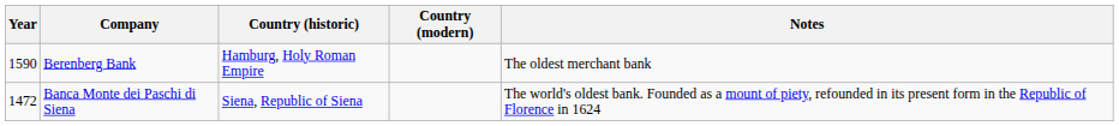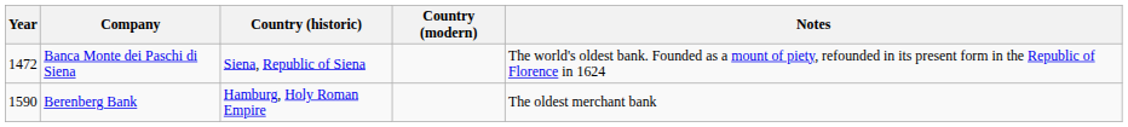 <table class="wikitable">
 <tr>
 <th>Year</th>
 <th>Company</th>
 <th>Country (historic)</th>
 <th>Country (modern)</th>
 <th>Notes</th>
 </tr>
 <tr>
+<td>1472</td>
+<td><a href='#'>Banca Monte dei Paschi di Siena</a></td>
+<td><a href='#'>Siena</a>, <a href='#'>Republic of Siena</a></td>
+<td></td>
+<td>The world's oldest bank. Founded as a <a href='#'>mount of piety</a>, refounded in its present form in the <a href='#'>Republic of Florence</a> in 1624</td>
+</tr>
+<tr>
 <td>1590</td>
 <td><a href='#'>Berenberg Bank</a></td>
 <td><a href='#'>Hamburg</a>, <a href='#'>Holy Roman Empire</a></td>
 <td></td>
 <td>The oldest merchant bank</td>
 </tr>
-<tr>
-<td>1472</td>
-<td><a href='#'>Banca Monte dei Paschi di Siena</a></td>
-<td><a href='#'>Siena</a>, <a href='#'>Republic of Siena</a></td>
-<td></td>
-<td>The world's oldest bank. Founded as a <a href='#'>mount of piety</a>, refounded in its present form in the <a href='#'>Republic of Florence</a> in 1624</td>
-</tr>
 </table>
